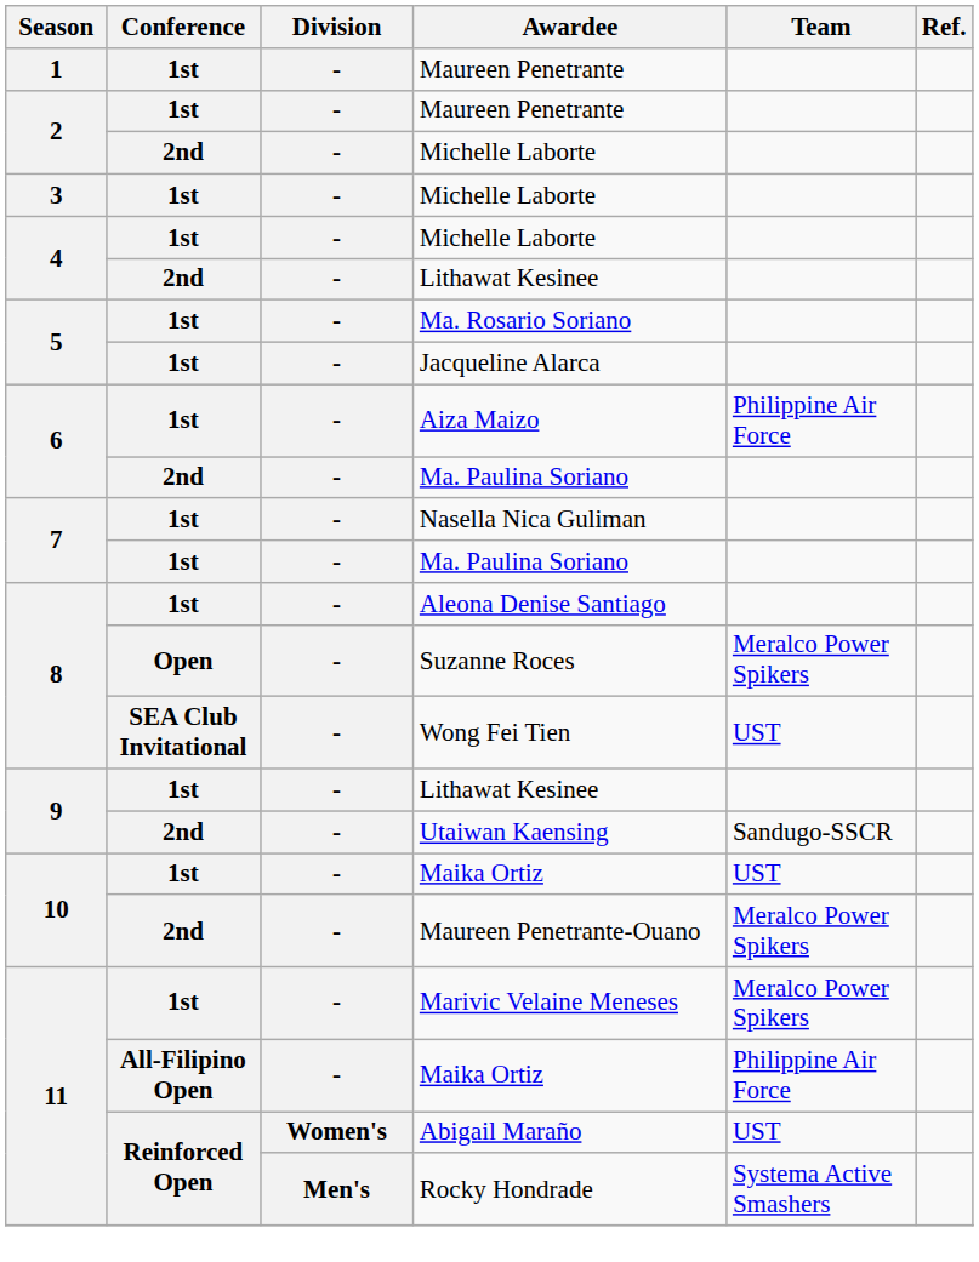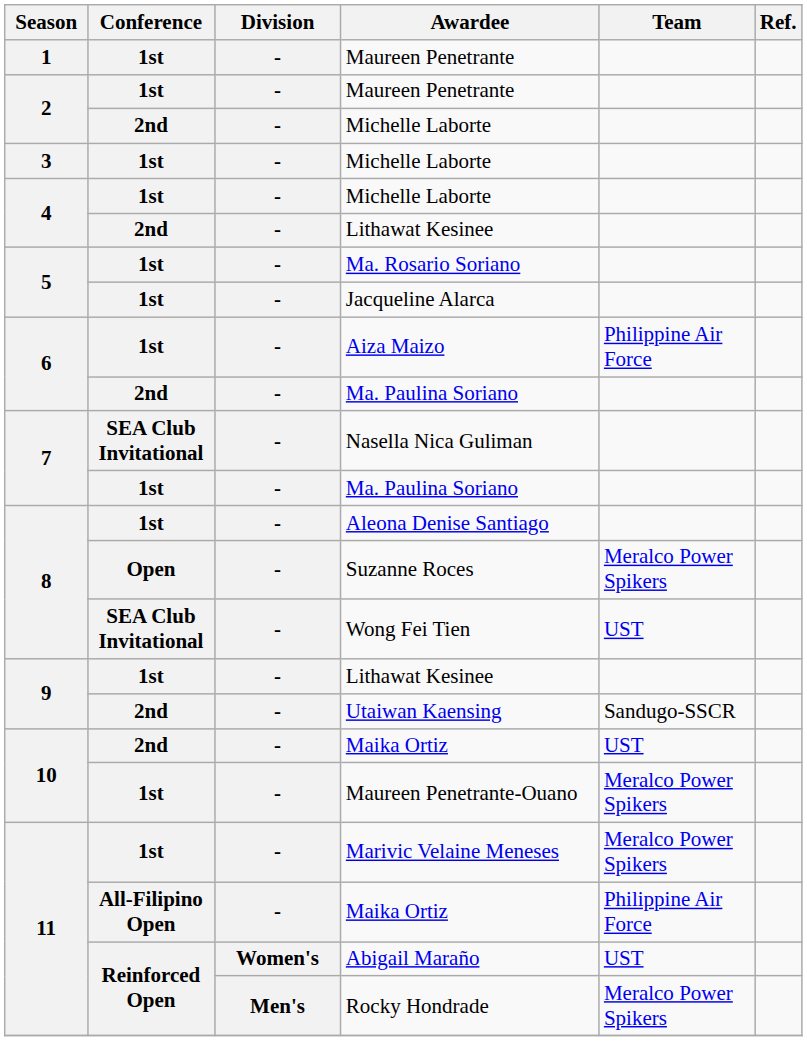 <table class="wikitable" style="font-size:90%;">
 <tr>
 <th width="50">Season</th>
 <th width="80">Conference</th>
 <th width="80">Division</th>
 <th width="170">Awardee</th>
 <th width="100">Team</th>
 <th width="20">Ref.</th>
 </tr>
 <tr>
 <th>1</th>
 <th>1st</th>
 <th>-</th>
 <td> Maureen Penetrante</td>
 <td></td>
 <td></td>
 </tr>
 <tr>
 <th rowspan="2">2</th>
 <th>1st</th>
 <th>-</th>
 <td> Maureen Penetrante</td>
 <td></td>
 <td></td>
 </tr>
 <tr>
 <th>2nd</th>
 <th>-</th>
 <td> Michelle Laborte</td>
 <td></td>
 <td></td>
 </tr>
 <tr>
 <th>3</th>
 <th>1st</th>
 <th>-</th>
 <td> Michelle Laborte</td>
 <td></td>
 <td></td>
 </tr>
 <tr>
 <th rowspan="2">4</th>
 <th>1st</th>
 <th>-</th>
 <td> Michelle Laborte</td>
 <td></td>
 <td></td>
 </tr>
 <tr>
 <th>2nd</th>
 <th>-</th>
 <td> Lithawat Kesinee</td>
 <td></td>
 <td></td>
 </tr>
 <tr>
 <th rowspan="2">5</th>
 <th>1st</th>
 <th>-</th>
 <td> <a href='#'>Ma. Rosario Soriano</a></td>
 <td></td>
 <td></td>
 </tr>
 <tr>
 <th>1st</th>
 <th>-</th>
 <td> Jacqueline Alarca</td>
 <td></td>
 <td></td>
 </tr>
 <tr>
 <th rowspan="2">6</th>
 <th>1st</th>
 <th>-</th>
 <td> <a href='#'>Aiza Maizo</a></td>
 <td> <a href='#'>Philippine Air Force</a></td>
 <td></td>
 </tr>
 <tr>
 <th>2nd</th>
 <th>-</th>
 <td> <a href='#'>Ma. Paulina Soriano</a></td>
 <td></td>
 <td></td>
 </tr>
 <tr>
 <th rowspan="2">7</th>
-<th>1st</th>
+<th>SEA Club Invitational</th>
 <th>-</th>
 <td> Nasella Nica Guliman</td>
 <td></td>
 <td></td>
 </tr>
 <tr>
 <th>1st</th>
 <th>-</th>
 <td> <a href='#'>Ma. Paulina Soriano</a></td>
 <td></td>
 <td align="center"></td>
 </tr>
 <tr>
 <th rowspan="3">8</th>
 <th>1st</th>
 <th>-</th>
 <td> <a href='#'>Aleona Denise Santiago</a></td>
 <td></td>
 <td align="center"></td>
 </tr>
 <tr>
 <th>Open</th>
 <th>-</th>
 <td> Suzanne Roces</td>
 <td> <a href='#'>Meralco Power Spikers</a></td>
 <td align="center"></td>
 </tr>
 <tr>
 <th>SEA Club Invitational</th>
 <th>-</th>
 <td> Wong Fei Tien</td>
 <td> <a href='#'>UST</a></td>
 <td align="center"></td>
 </tr>
 <tr>
 <th rowspan="2">9</th>
 <th>1st</th>
 <th>-</th>
 <td> Lithawat Kesinee</td>
 <td></td>
 <td></td>
 </tr>
 <tr>
 <th>2nd</th>
 <th>-</th>
 <td> <a href='#'>Utaiwan Kaensing</a></td>
 <td> Sandugo-SSCR</td>
 <td></td>
 </tr>
 <tr>
 <th rowspan="2">10</th>
-<th>1st</th>
+<th>2nd</th>
 <th>-</th>
 <td> <a href='#'>Maika Ortiz</a></td>
 <td> <a href='#'>UST</a></td>
 <td></td>
 </tr>
 <tr>
-<th>2nd</th>
+<th>1st</th>
 <th>-</th>
 <td> Maureen Penetrante-Ouano</td>
 <td> <a href='#'>Meralco Power Spikers</a></td>
 <td></td>
 </tr>
 <tr>
 <th rowspan="4">11</th>
 <th>1st</th>
 <th>-</th>
 <td> <a href='#'>Marivic Velaine Meneses</a></td>
 <td> <a href='#'>Meralco Power Spikers</a></td>
 <td></td>
 </tr>
 <tr>
 <th>All-Filipino Open</th>
 <th>-</th>
 <td> <a href='#'>Maika Ortiz</a></td>
 <td> <a href='#'>Philippine Air Force</a></td>
 <td></td>
 </tr>
 <tr>
 <th rowspan="2">Reinforced Open</th>
 <th>Women's</th>
 <td> <a href='#'>Abigail Maraño</a></td>
 <td> <a href='#'>UST</a></td>
 <td></td>
 </tr>
 <tr>
 <th>Men's</th>
 <td> Rocky Hondrade</td>
-<td> <a href='#'>Systema Active Smashers</a></td>
+<td> <a href='#'>Meralco Power Spikers</a></td>
 <td></td>
 </tr>
 <tr>
 </tr>
 </table>
